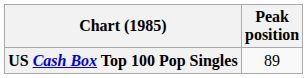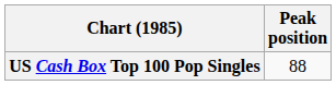 <table class="wikitable sortable plainrowheaders" style="text-align:center">
 <tr>
 <th>Chart (1985)</th>
 <th>Peak<br>position</th>
 </tr>
 <tr>
 <th scope="row">US <em><a href='#'>Cash Box</a></em> Top 100 Pop Singles</th>
-<td style="text-align:center;">89</td>
+<td style="text-align:center;">88</td>
 </tr>
 </table>
